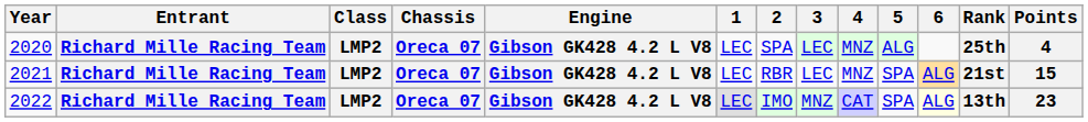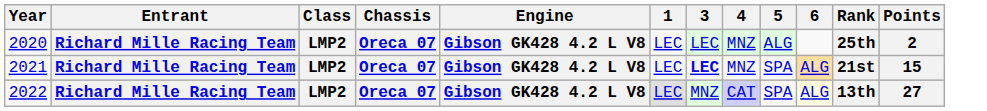 <table class="wikitable" style="text-align:center; font-size:85%">
 <tr>
 <th>Year</th>
 <th>Entrant</th>
 <th>Class</th>
 <th>Chassis</th>
 <th>Engine</th>
 <th>1</th>
-<th>2</th>
 <th>3</th>
 <th>4</th>
 <th>5</th>
 <th>6</th>
 <th>Rank</th>
 <th>Points</th>
 </tr>
 <tr>
 <td><a href='#'>2020</a></td>
 <th nowrap><a href='#'>Richard Mille Racing Team</a></th>
 <th>LMP2</th>
 <th nowrap><a href='#'>Oreca 07</a></th>
 <th nowrap><a href='#'>Gibson</a> GK428 4.2 L V8</th>
 <td><a href='#'>LEC</a></td>
-<td><a href='#'>SPA</a></td>
 <td style="background:#DFFFDF;"><a href='#'>LEC</a><br></td>
 <td style="background:#DFFFDF;"><a href='#'>MNZ</a><br></td>
 <td style="background:#DFFFDF;"><a href='#'>ALG</a><br></td>
 <td></td>
 <th>25th</th>
-<th>4</th>
+<th>2</th>
 </tr>
 <tr>
 <td><a href='#'>2021</a></td>
 <th nowrap><a href='#'>Richard Mille Racing Team</a></th>
 <th>LMP2</th>
 <th nowrap><a href='#'>Oreca 07</a></th>
 <th nowrap><a href='#'>Gibson</a> GK428 4.2 L V8</th>
 <td><a href='#'>LEC</a></td>
-<td><a href='#'>RBR</a></td>
-<td><a href='#'>LEC</a></td>
+<td><strong><a href='#'>LEC</a></strong></td>
 <td><a href='#'>MNZ</a></td>
 <td><a href='#'>SPA</a></td>
 <td style="background:#FFDF9F;"><a href='#'>ALG</a><br></td>
 <th>21st</th>
 <th>15</th>
 </tr>
 <tr>
 <td><a href='#'>2022</a></td>
 <th nowrap><a href='#'>Richard Mille Racing Team</a></th>
 <th>LMP2</th>
 <th nowrap><a href='#'>Oreca 07</a></th>
 <th nowrap><a href='#'>Gibson</a> GK428 4.2 L V8</th>
 <td style="background:#DFDFDF;"><a href='#'>LEC</a><br></td>
-<td style="background:#DFFFDF;"><a href='#'>IMO</a><br></td>
 <td style="background:#DFFFDF;"><a href='#'>MNZ</a><br></td>
 <td style="background:#CFCFFF;"><a href='#'>CAT</a><br></td>
 <td><a href='#'>SPA</a></td>
 <td style="background: lightyellow;"><a href='#'>ALG</a></td>
 <th>13th</th>
-<th>23</th>
+<th>27</th>
 </tr>
 </table>
